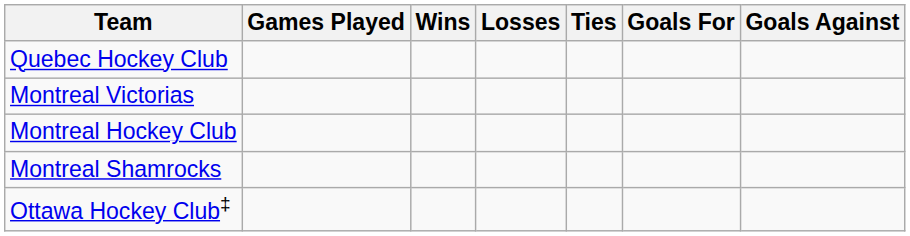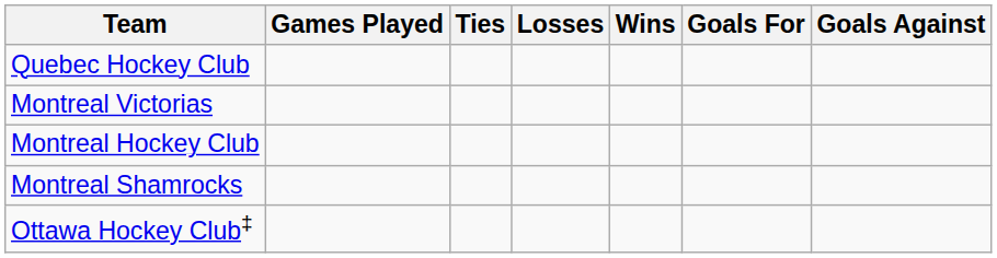 <table class="wikitable">
 <tr>
 <th>Team</th>
 <th>Games Played</th>
+<th>Ties</th>
+<th>Losses</th>
 <th>Wins</th>
-<th>Losses</th>
-<th>Ties</th>
 <th>Goals For</th>
 <th>Goals Against</th>
 </tr>
 <tr>
 <td><a href='#'>Quebec Hockey Club</a></td>
 <td></td>
 <td></td>
 <td></td>
 <td></td>
 <td></td>
 <td></td>
 </tr>
 <tr>
 <td><a href='#'>Montreal Victorias</a></td>
 <td></td>
 <td></td>
 <td></td>
 <td></td>
 <td></td>
 <td></td>
 </tr>
 <tr>
 <td><a href='#'>Montreal Hockey Club</a></td>
 <td></td>
 <td></td>
 <td></td>
 <td></td>
 <td></td>
 <td></td>
 </tr>
 <tr>
 <td><a href='#'>Montreal Shamrocks</a></td>
 <td></td>
 <td></td>
 <td></td>
 <td></td>
 <td></td>
 <td></td>
 </tr>
 <tr>
 <td><a href='#'>Ottawa Hockey Club</a><sup>‡</sup></td>
 <td></td>
 <td></td>
 <td></td>
 <td></td>
 <td></td>
 <td></td>
 </tr>
 </table>
